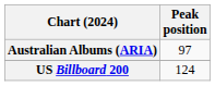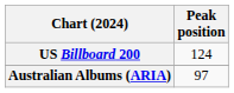 <table class="wikitable sortable plainrowheaders" style="text-align:center">
 <tr>
 <th scope="col">Chart (2024)</th>
 <th scope="col">Peak<br>position</th>
 </tr>
 <tr>
-<th scope="row">Australian Albums (<a href='#'>ARIA</a>)</th>
-<td>97</td>
+<th scope="row">US <a href='#'><em>Billboard</em> 200</a></th>
+<td>124</td>
 </tr>
 <tr>
 </tr>
 <tr>
 </tr>
 <tr>
 </tr>
 <tr>
-<th scope="row">US <a href='#'><em>Billboard</em> 200</a></th>
-<td>124</td>
+<th scope="row">Australian Albums (<a href='#'>ARIA</a>)</th>
+<td>97</td>
 </tr>
 </table>
